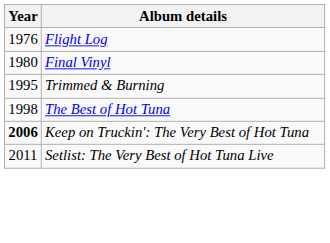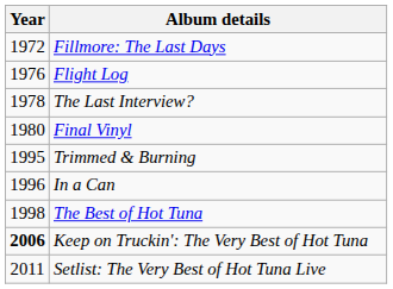 <table class="wikitable">
 <tr>
 <th style="width:33px;">Year</th>
 <th style="width:300px;">Album details</th>
 </tr>
 <tr>
+<td align="center">1972</td>
+<td><em><a href='#'>Fillmore: The Last Days</a></em></td>
+</tr>
+<tr>
 <td align="center">1976</td>
 <td><em><a href='#'>Flight Log</a></em></td>
+</tr>
+<tr>
+<td align="center">1978</td>
+<td><em>The Last Interview?</em></td>
 </tr>
 <tr>
 <td align="center">1980</td>
 <td><em><a href='#'>Final Vinyl</a></em></td>
 </tr>
 <tr>
 <td align="center">1995</td>
 <td><em>Trimmed & Burning</em></td>
+</tr>
+<tr>
+<td align="center">1996</td>
+<td><em>In a Can</em></td>
 </tr>
 <tr>
 <td align="center">1998</td>
 <td><em><a href='#'>The Best of Hot Tuna</a></em></td>
 </tr>
 <tr>
 <td align="center"><strong>2006</strong></td>
 <td><em>Keep on Truckin': The Very Best of Hot Tuna</em></td>
 </tr>
 <tr>
 <td align="center">2011</td>
 <td><em>Setlist: The Very Best of Hot Tuna Live</em></td>
 </tr>
 </table>
